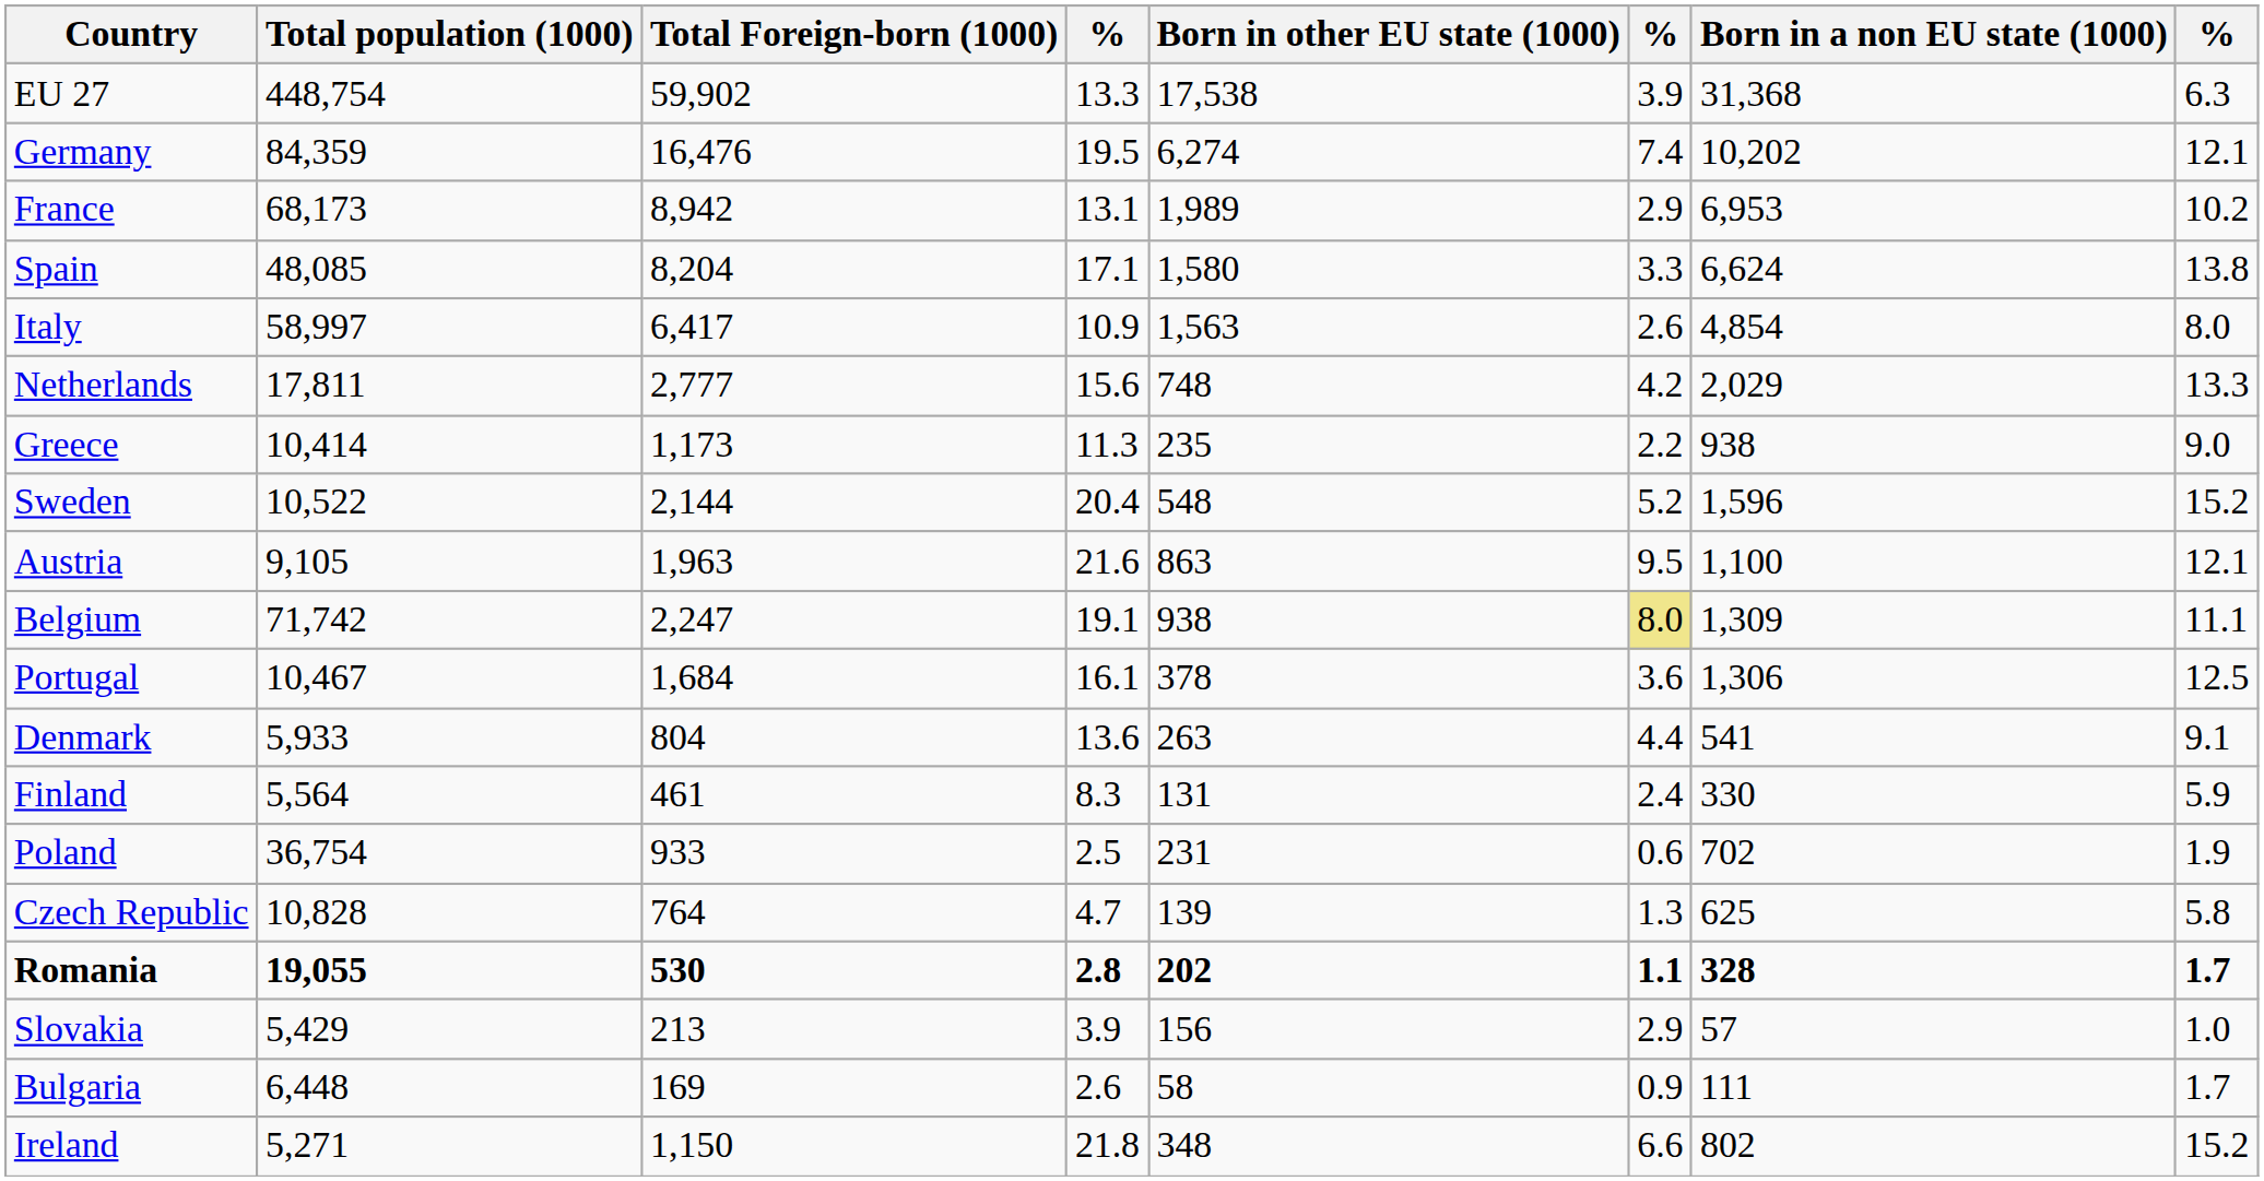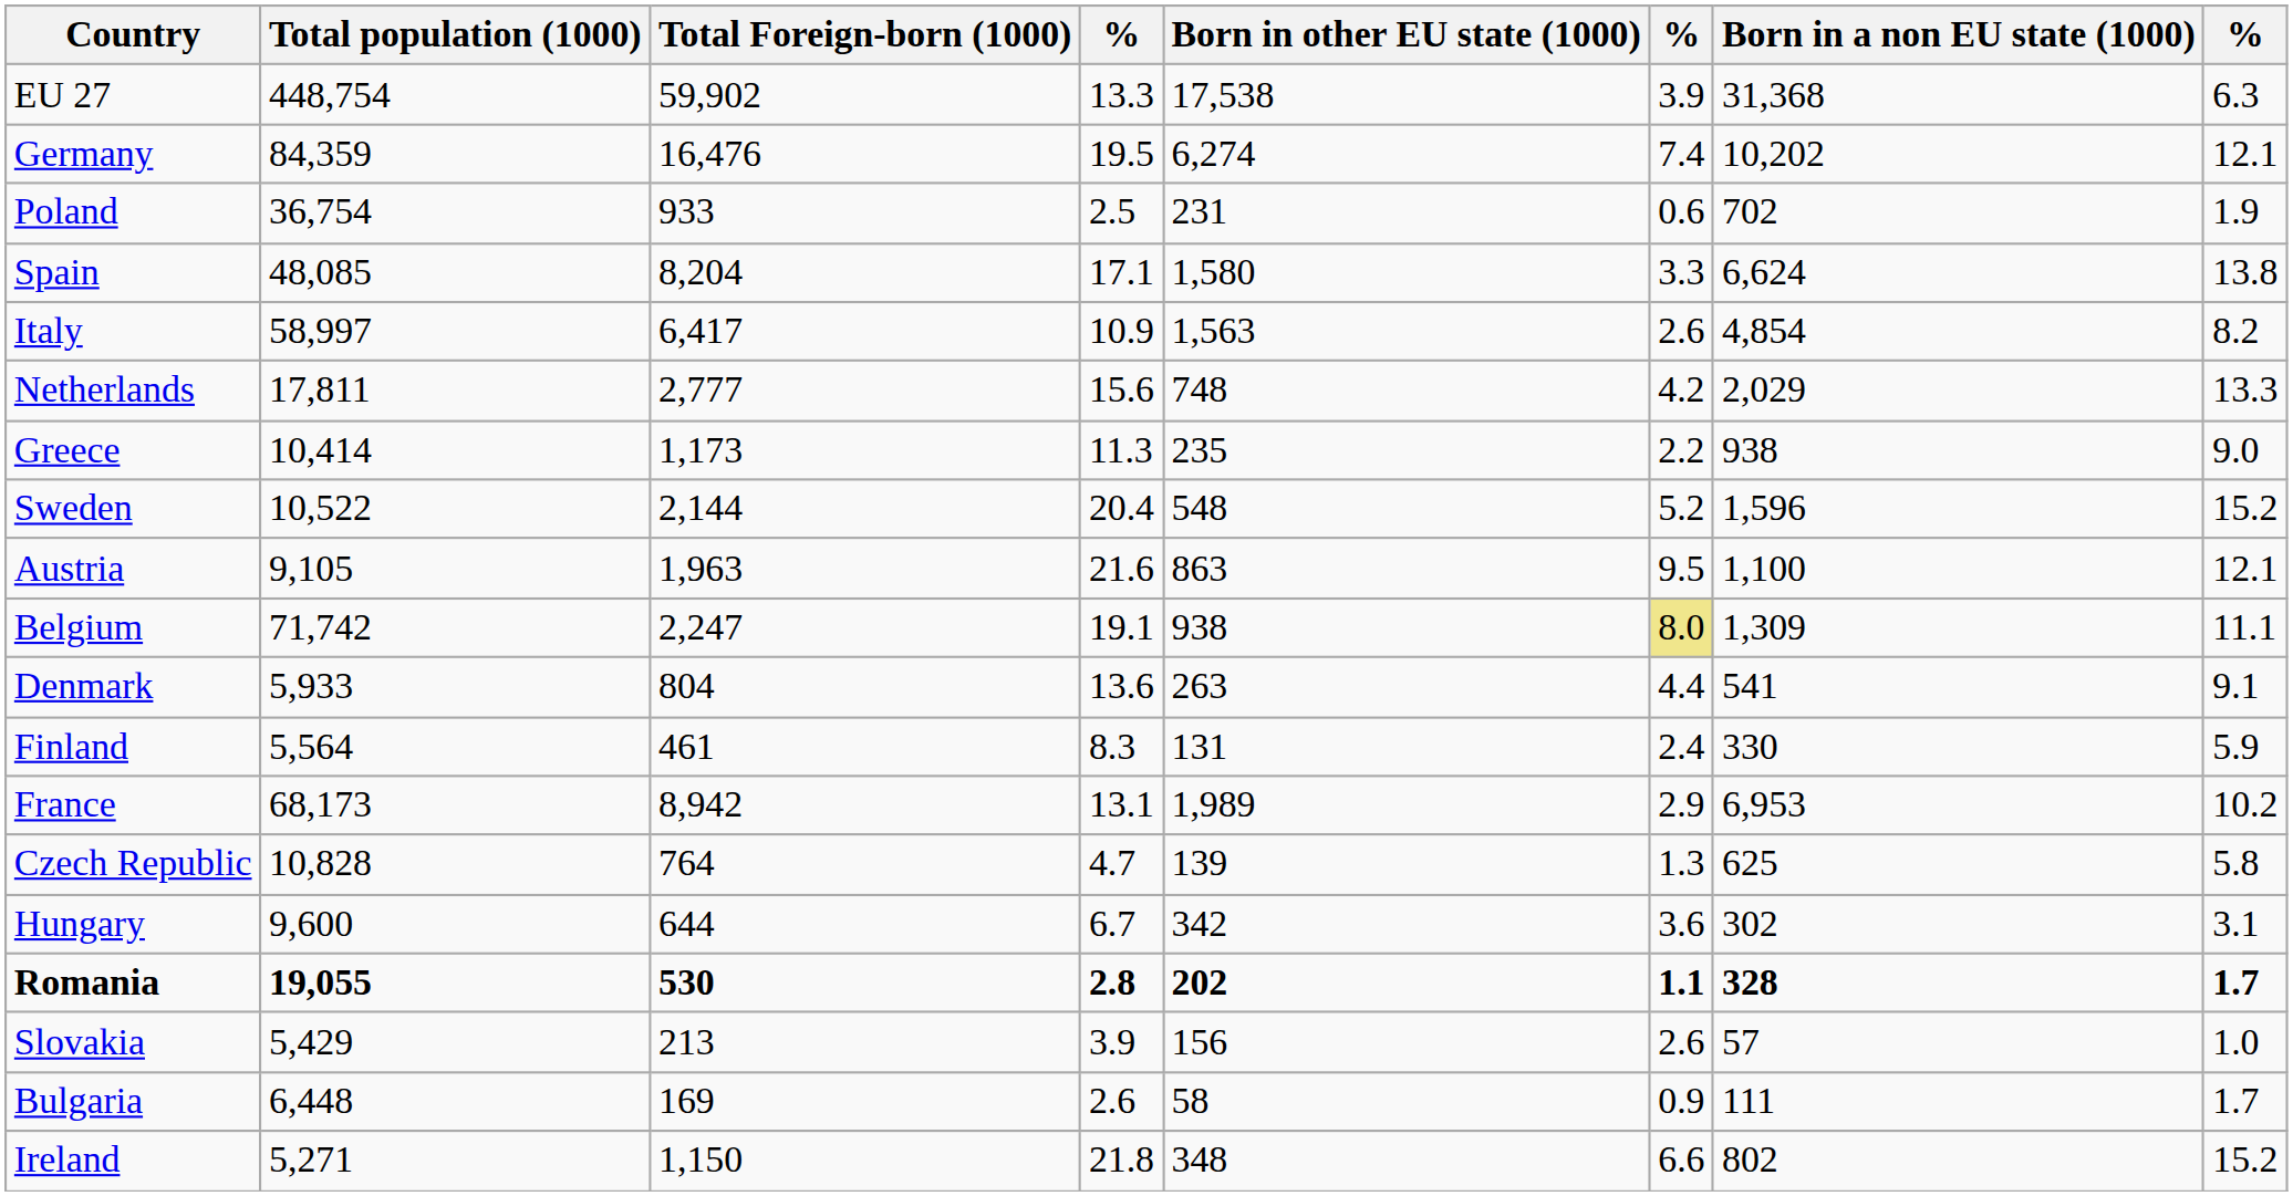 <table class="wikitable sortable">
 <tr>
 <th>Country</th>
 <th>Total population (1000)</th>
 <th>Total Foreign-born (1000)</th>
 <th>%</th>
 <th>Born in other EU state (1000)</th>
 <th>%</th>
 <th>Born in a non EU state (1000)</th>
 <th>%</th>
 </tr>
 <tr>
 <td>EU 27</td>
 <td>448,754</td>
 <td>59,902</td>
 <td>13.3</td>
 <td>17,538</td>
 <td>3.9</td>
 <td>31,368</td>
 <td>6.3</td>
 </tr>
 <tr>
 <td><a href='#'>Germany</a></td>
 <td>84,359</td>
 <td>16,476</td>
 <td>19.5</td>
 <td>6,274</td>
 <td>7.4</td>
 <td>10,202</td>
 <td>12.1</td>
 </tr>
 <tr>
-<td><a href='#'>France</a></td>
-<td>68,173</td>
-<td>8,942</td>
-<td>13.1</td>
-<td>1,989</td>
-<td>2.9</td>
-<td>6,953</td>
-<td>10.2</td>
+<td><a href='#'>Poland</a></td>
+<td>36,754</td>
+<td>933</td>
+<td>2.5</td>
+<td>231</td>
+<td>0.6</td>
+<td>702</td>
+<td>1.9</td>
 </tr>
 <tr>
 <td><a href='#'>Spain</a></td>
 <td>48,085</td>
 <td>8,204</td>
 <td>17.1</td>
 <td>1,580</td>
 <td>3.3</td>
 <td>6,624</td>
 <td>13.8</td>
 </tr>
 <tr>
 <td><a href='#'>Italy</a></td>
 <td>58,997</td>
 <td>6,417</td>
 <td>10.9</td>
 <td>1,563</td>
 <td>2.6</td>
 <td>4,854</td>
-<td>8.0</td>
+<td>8.2</td>
 </tr>
 <tr>
 <td><a href='#'>Netherlands</a></td>
 <td>17,811</td>
 <td>2,777</td>
 <td>15.6</td>
 <td>748</td>
 <td>4.2</td>
 <td>2,029</td>
 <td>13.3</td>
 </tr>
 <tr>
 <td><a href='#'>Greece</a></td>
 <td>10,414</td>
 <td>1,173</td>
 <td>11.3</td>
 <td>235</td>
 <td>2.2</td>
 <td>938</td>
 <td>9.0</td>
 </tr>
 <tr>
 <td><a href='#'>Sweden</a></td>
 <td>10,522</td>
 <td>2,144</td>
 <td>20.4</td>
 <td>548</td>
 <td>5.2</td>
 <td>1,596</td>
 <td>15.2</td>
 </tr>
 <tr>
 <td><a href='#'>Austria</a></td>
 <td>9,105</td>
 <td>1,963</td>
 <td>21.6</td>
 <td>863</td>
 <td>9.5</td>
 <td>1,100</td>
 <td>12.1</td>
 </tr>
 <tr>
 <td><a href='#'>Belgium</a></td>
 <td>71,742</td>
 <td>2,247</td>
 <td>19.1</td>
 <td>938</td>
 <td style="background: khaki;">8.0</td>
 <td>1,309</td>
 <td>11.1</td>
 </tr>
 <tr>
-<td><a href='#'>Portugal</a></td>
-<td>10,467</td>
-<td>1,684</td>
-<td>16.1</td>
-<td>378</td>
-<td>3.6</td>
-<td>1,306</td>
-<td>12.5</td>
-</tr>
-<tr>
 <td><a href='#'>Denmark</a></td>
 <td>5,933</td>
 <td>804</td>
 <td>13.6</td>
 <td>263</td>
 <td>4.4</td>
 <td>541</td>
 <td>9.1</td>
 </tr>
 <tr>
 <td><a href='#'>Finland</a></td>
 <td>5,564</td>
 <td>461</td>
 <td>8.3</td>
 <td>131</td>
 <td>2.4</td>
 <td>330</td>
 <td>5.9</td>
 </tr>
 <tr>
-<td><a href='#'>Poland</a></td>
-<td>36,754</td>
-<td>933</td>
-<td>2.5</td>
-<td>231</td>
-<td>0.6</td>
-<td>702</td>
-<td>1.9</td>
+<td><a href='#'>France</a></td>
+<td>68,173</td>
+<td>8,942</td>
+<td>13.1</td>
+<td>1,989</td>
+<td>2.9</td>
+<td>6,953</td>
+<td>10.2</td>
 </tr>
 <tr>
 <td><a href='#'>Czech Republic</a></td>
 <td>10,828</td>
 <td>764</td>
 <td>4.7</td>
 <td>139</td>
 <td>1.3</td>
 <td>625</td>
 <td>5.8</td>
+</tr>
+<tr>
+<td><a href='#'>Hungary</a></td>
+<td>9,600</td>
+<td>644</td>
+<td>6.7</td>
+<td>342</td>
+<td>3.6</td>
+<td>302</td>
+<td>3.1</td>
 </tr>
 <tr>
 <td><strong>Romania</strong></td>
 <td><strong>19,055</strong></td>
 <td><strong>530</strong></td>
 <td><strong>2.8</strong></td>
 <td><strong>202</strong></td>
 <td><strong>1.1</strong></td>
 <td><strong>328</strong></td>
 <td><strong>1.7</strong></td>
 </tr>
 <tr>
 <td><a href='#'>Slovakia</a></td>
 <td>5,429</td>
 <td>213</td>
 <td>3.9</td>
 <td>156</td>
-<td>2.9</td>
+<td>2.6</td>
 <td>57</td>
 <td>1.0</td>
 </tr>
 <tr>
 <td><a href='#'>Bulgaria</a></td>
 <td>6,448</td>
 <td>169</td>
 <td>2.6</td>
 <td>58</td>
 <td>0.9</td>
 <td>111</td>
 <td>1.7</td>
 </tr>
 <tr>
 <td><a href='#'>Ireland</a></td>
 <td>5,271</td>
 <td>1,150</td>
 <td>21.8</td>
 <td>348</td>
 <td>6.6</td>
 <td>802</td>
 <td>15.2</td>
 </tr>
 <tr>
 </tr>
 </table>
